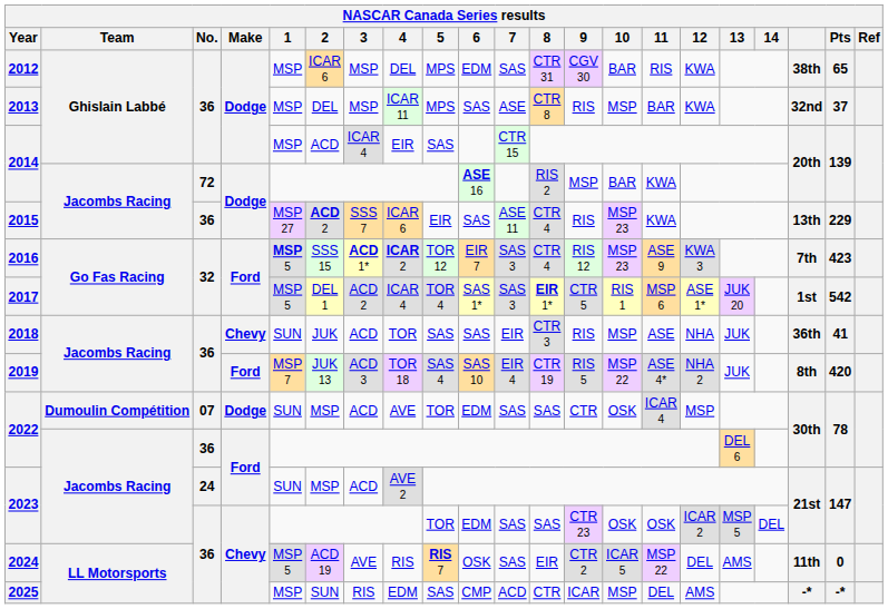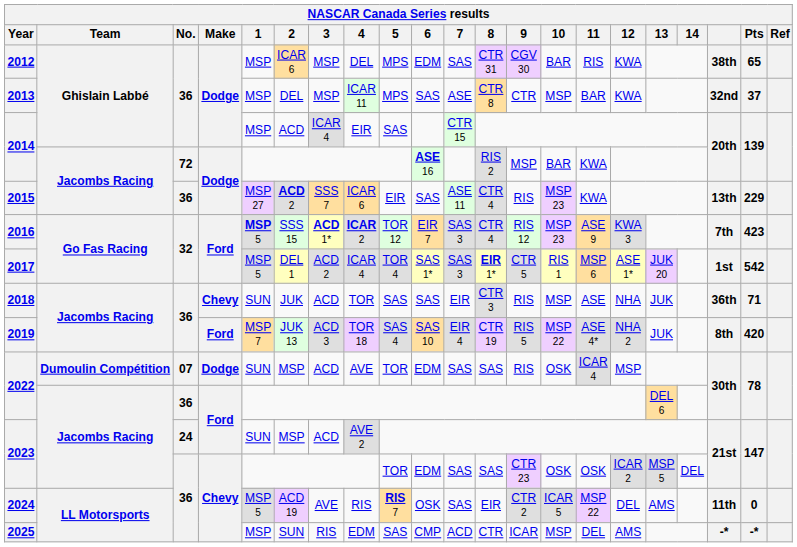 <table class="wikitable" style="text-align:center; font-size:75%">
 <tr>
 <th colspan=21><a href='#'>NASCAR Canada Series</a> results</th>
 </tr>
 <tr>
 <th>Year</th>
 <th>Team</th>
 <th>No.</th>
 <th>Make</th>
 <th>1</th>
 <th>2</th>
 <th>3</th>
 <th>4</th>
 <th>5</th>
 <th>6</th>
 <th>7</th>
 <th>8</th>
 <th>9</th>
 <th>10</th>
 <th>11</th>
 <th>12</th>
 <th>13</th>
 <th>14</th>
 <th></th>
 <th>Pts</th>
 <th>Ref</th>
 </tr>
 <tr>
 <th><a href='#'>2012</a></th>
 <th rowspan=3>Ghislain Labbé</th>
 <th rowspan=3>36</th>
 <th rowspan=3><a href='#'>Dodge</a></th>
 <td><a href='#'>MSP</a></td>
 <td style="background:#FFDF9F;"><a href='#'>ICAR</a><br><small>6</small></td>
 <td><a href='#'>MSP</a></td>
 <td><a href='#'>DEL</a></td>
 <td><a href='#'>MPS</a></td>
 <td><a href='#'>EDM</a></td>
 <td><a href='#'>SAS</a></td>
 <td style="background:#EFCFFF;"><a href='#'>CTR</a><br><small>31</small></td>
 <td style="background:#EFCFFF;"><a href='#'>CGV</a><br><small>30</small></td>
 <td><a href='#'>BAR</a></td>
 <td><a href='#'>RIS</a></td>
 <td><a href='#'>KWA</a></td>
 <td colspan=2></td>
 <th>38th</th>
 <th>65</th>
 <th></th>
 </tr>
 <tr>
 <th><a href='#'>2013</a></th>
 <td><a href='#'>MSP</a></td>
 <td><a href='#'>DEL</a></td>
 <td><a href='#'>MSP</a></td>
 <td style="background:#DFFFDF;"><a href='#'>ICAR</a><br><small>11</small></td>
 <td><a href='#'>MPS</a></td>
 <td><a href='#'>SAS</a></td>
 <td><a href='#'>ASE</a></td>
 <td style="background:#FFDF9F;"><a href='#'>CTR</a><br><small>8</small></td>
-<td><a href='#'>RIS</a></td>
+<td><a href='#'>CTR</a></td>
 <td><a href='#'>MSP</a></td>
 <td><a href='#'>BAR</a></td>
 <td><a href='#'>KWA</a></td>
 <td colspan=2></td>
 <th>32nd</th>
 <th>37</th>
 <th></th>
 </tr>
 <tr>
 <th rowspan=2><a href='#'>2014</a></th>
 <td><a href='#'>MSP</a></td>
 <td><a href='#'>ACD</a></td>
 <td style="background:#DFDFDF;"><a href='#'>ICAR</a><br><small>4</small></td>
 <td><a href='#'>EIR</a></td>
 <td><a href='#'>SAS</a></td>
 <td></td>
 <td style="background:#DFFFDF;"><a href='#'>CTR</a><br><small>15</small></td>
 <td colspan=7></td>
 <th rowspan=2>20th</th>
 <th rowspan=2>139</th>
 <th rowspan=2></th>
 </tr>
 <tr>
 <th rowspan=2><a href='#'>Jacombs Racing</a></th>
 <th>72</th>
 <th rowspan=2><a href='#'>Dodge</a></th>
 <td colspan=5></td>
 <td style="background:#DFFFDF;"><strong><a href='#'>ASE</a></strong><br><small>16</small></td>
 <td></td>
 <td style="background:#DFDFDF;"><a href='#'>RIS</a><br><small>2</small></td>
 <td><a href='#'>MSP</a></td>
 <td><a href='#'>BAR</a></td>
 <td><a href='#'>KWA</a></td>
 <td colspan=3></td>
 </tr>
 <tr>
 <th><a href='#'>2015</a></th>
 <th>36</th>
 <td style="background:#EFCFFF;"><a href='#'>MSP</a><br><small>27</small></td>
 <td style="background:#DFDFDF;"><strong><a href='#'>ACD</a></strong><br><small>2</small></td>
 <td style="background:#FFDF9F;"><a href='#'>SSS</a><br><small>7</small></td>
 <td style="background:#FFDF9F;"><a href='#'>ICAR</a><br><small>6</small></td>
 <td><a href='#'>EIR</a></td>
 <td><a href='#'>SAS</a></td>
 <td style="background:#DFFFDF;"><a href='#'>ASE</a><br><small>11</small></td>
 <td style="background:#DFDFDF;"><a href='#'>CTR</a><br><small>4</small></td>
 <td><a href='#'>RIS</a></td>
 <td style="background:#EFCFFF;"><a href='#'>MSP</a><br><small>23</small></td>
 <td><a href='#'>KWA</a></td>
 <td colspan=3></td>
 <th>13th</th>
 <th>229</th>
 <th></th>
 </tr>
 <tr>
 <th><a href='#'>2016</a></th>
 <th rowspan=2><a href='#'>Go Fas Racing</a></th>
 <th rowspan=2>32</th>
 <th rowspan=2><a href='#'>Ford</a></th>
 <td style="background:#DFDFDF;"><strong><a href='#'>MSP</a></strong><br><small>5</small></td>
 <td style="background:#DFFFDF;"><a href='#'>SSS</a><br><small>15</small></td>
 <td style="background:#FFFFBF;"><strong><a href='#'>ACD</a></strong><br><small>1*</small></td>
 <td style="background:#DFDFDF;"><strong><a href='#'>ICAR</a></strong><br><small>2</small></td>
 <td style="background:#DFFFDF;"><a href='#'>TOR</a><br><small>12</small></td>
 <td style="background:#FFDF9F;"><a href='#'>EIR</a><br><small>7</small></td>
 <td style="background:#DFDFDF;"><a href='#'>SAS</a><br><small>3</small></td>
 <td style="background:#DFDFDF;"><a href='#'>CTR</a><br><small>4</small></td>
 <td style="background:#DFFFDF;"><a href='#'>RIS</a><br><small>12</small></td>
 <td style="background:#EFCFFF;"><a href='#'>MSP</a><br><small>23</small></td>
 <td style="background:#FFDF9F;"><a href='#'>ASE</a><br><small>9</small></td>
 <td style="background:#DFDFDF;"><a href='#'>KWA</a><br><small>3</small></td>
 <td colspan=2></td>
 <th>7th</th>
 <th>423</th>
 <th></th>
 </tr>
 <tr>
 <th><a href='#'>2017</a></th>
 <td style="background:#DFDFDF;"><a href='#'>MSP</a><br><small>5</small></td>
 <td style="background:#FFFFBF;"><a href='#'>DEL</a><br><small>1</small></td>
 <td style="background:#DFDFDF;"><a href='#'>ACD</a><br><small>2</small></td>
 <td style="background:#DFDFDF;"><a href='#'>ICAR</a><br><small>4</small></td>
 <td style="background:#DFDFDF;"><a href='#'>TOR</a><br><small>4</small></td>
 <td style="background:#FFFFBF;"><a href='#'>SAS</a><br><small>1*</small></td>
 <td style="background:#DFDFDF;"><a href='#'>SAS</a><br><small>3</small></td>
 <td style="background:#FFFFBF;"><strong><a href='#'>EIR</a></strong><br><small>1*</small></td>
 <td style="background:#DFDFDF;"><a href='#'>CTR</a><br><small>5</small></td>
 <td style="background:#FFFFBF;"><a href='#'>RIS</a><br><small>1</small></td>
 <td style="background:#FFDF9F;"><a href='#'>MSP</a><br><small>6</small></td>
 <td style="background:#FFFFBF;"><a href='#'>ASE</a><br><small>1*</small></td>
 <td style="background:#EFCFFF;"><a href='#'>JUK</a><br><small>20</small></td>
 <td></td>
 <th>1st</th>
 <th>542</th>
 <th></th>
 </tr>
 <tr>
 <th><a href='#'>2018</a></th>
 <th rowspan=2><a href='#'>Jacombs Racing</a></th>
 <th rowspan=2>36</th>
 <th><a href='#'>Chevy</a></th>
 <td><a href='#'>SUN</a></td>
 <td><a href='#'>JUK</a></td>
 <td><a href='#'>ACD</a></td>
 <td><a href='#'>TOR</a></td>
 <td><a href='#'>SAS</a></td>
 <td><a href='#'>SAS</a></td>
 <td><a href='#'>EIR</a></td>
 <td style="background:#DFDFDF;"><a href='#'>CTR</a><br><small>3</small></td>
 <td><a href='#'>RIS</a></td>
 <td><a href='#'>MSP</a></td>
 <td><a href='#'>ASE</a></td>
 <td><a href='#'>NHA</a></td>
 <td><a href='#'>JUK</a></td>
 <td></td>
 <th>36th</th>
-<th>41</th>
+<th>71</th>
 <th></th>
 </tr>
 <tr>
 <th><a href='#'>2019</a></th>
 <th><a href='#'>Ford</a></th>
 <td style="background:#FFDF9F;"><a href='#'>MSP</a><br><small>7</small></td>
 <td style="background:#DFFFDF;"><a href='#'>JUK</a><br><small>13</small></td>
 <td style="background:#DFDFDF;"><a href='#'>ACD</a><br><small>3</small></td>
 <td style="background:#EFCFFF;"><a href='#'>TOR</a><br><small>18</small></td>
 <td style="background:#DFDFDF;"><a href='#'>SAS</a><br><small>4</small></td>
 <td style="background:#FFDF9F;"><a href='#'>SAS</a><br><small>10</small></td>
 <td style="background:#DFDFDF;"><a href='#'>EIR</a><br><small>4</small></td>
 <td style="background:#EFCFFF;"><a href='#'>CTR</a><br><small>19</small></td>
 <td style="background:#DFDFDF;"><a href='#'>RIS</a><br><small>5</small></td>
 <td style="background:#EFCFFF;"><a href='#'>MSP</a><br><small>22</small></td>
 <td style="background:#DFDFDF;"><a href='#'>ASE</a><br><small>4*</small></td>
 <td style="background:#DFDFDF;"><a href='#'>NHA</a><br><small>2</small></td>
 <td><a href='#'>JUK</a></td>
 <td></td>
 <th>8th</th>
 <th>420</th>
 <th></th>
 </tr>
 <tr>
 <th rowspan=2><a href='#'>2022</a></th>
 <th><a href='#'>Dumoulin Compétition</a></th>
 <th>07</th>
 <th><a href='#'>Dodge</a></th>
 <td><a href='#'>SUN</a></td>
 <td><a href='#'>MSP</a></td>
 <td><a href='#'>ACD</a></td>
 <td><a href='#'>AVE</a></td>
 <td><a href='#'>TOR</a></td>
 <td><a href='#'>EDM</a></td>
 <td><a href='#'>SAS</a></td>
 <td><a href='#'>SAS</a></td>
-<td><a href='#'>CTR</a></td>
+<td><a href='#'>RIS</a></td>
 <td><a href='#'>OSK</a></td>
 <td style="background:#DFDFDF;"><a href='#'>ICAR</a><br><small>4</small></td>
 <td><a href='#'>MSP</a></td>
 <td colspan=2></td>
 <th rowspan=2>30th</th>
 <th rowspan=2>78</th>
 <th rowspan=2></th>
 </tr>
 <tr>
 <th rowspan=3><a href='#'>Jacombs Racing</a></th>
 <th>36</th>
 <th rowspan=2><a href='#'>Ford</a></th>
 <td colspan=12></td>
 <td style="background:#FFDF9F;"><a href='#'>DEL</a><br><small>6</small></td>
 </tr>
 <tr>
 <th rowspan=2><a href='#'>2023</a></th>
 <th>24</th>
 <td><a href='#'>SUN</a></td>
 <td><a href='#'>MSP</a></td>
 <td><a href='#'>ACD</a></td>
 <td style="background:#DFDFDF;"><a href='#'>AVE</a><br><small>2</small></td>
 <td colspan=10></td>
 <th rowspan=2>21st</th>
 <th rowspan=2>147</th>
 <th rowspan=2></th>
 </tr>
 <tr>
 <th rowspan="3">36</th>
 <th rowspan="3"><a href='#'>Chevy</a></th>
 <td colspan=4></td>
 <td><a href='#'>TOR</a></td>
 <td><a href='#'>EDM</a></td>
 <td><a href='#'>SAS</a></td>
 <td><a href='#'>SAS</a></td>
 <td style="background:#EFCFFF;"><a href='#'>CTR</a><br><small>23</small></td>
 <td><a href='#'>OSK</a></td>
 <td><a href='#'>OSK</a></td>
 <td style="background:#DFDFDF;"><a href='#'>ICAR</a><br><small>2</small></td>
 <td style="background:#DFDFDF;"><a href='#'>MSP</a><br><small>5</small></td>
 <td><a href='#'>DEL</a></td>
 </tr>
 <tr>
 <th><a href='#'>2024</a></th>
 <th rowspan="2"><a href='#'>LL Motorsports</a></th>
 <td style="background:#DFDFDF;"><a href='#'>MSP</a><br><small>5</small></td>
 <td style="background:#EFCFFF;"><a href='#'>ACD</a><br><small>19</small></td>
 <td><a href='#'>AVE</a></td>
 <td><a href='#'>RIS</a></td>
 <td style="background:#FFDF9F;"><strong><a href='#'>RIS</a></strong><br><small>7</small></td>
 <td><a href='#'>OSK</a></td>
 <td><a href='#'>SAS</a></td>
 <td><a href='#'>EIR</a></td>
 <td style="background:#DFDFDF;"><a href='#'>CTR</a><br><small>2</small></td>
 <td style="background:#DFDFDF;"><a href='#'>ICAR</a><br><small>5</small></td>
 <td style="background:#EFCFFF;"><a href='#'>MSP</a><br><small>22</small></td>
 <td><a href='#'>DEL</a></td>
 <td><a href='#'>AMS</a></td>
 <td></td>
 <th>11th</th>
 <th>0</th>
 <th></th>
 </tr>
 <tr>
 <th><a href='#'>2025</a></th>
 <td><a href='#'>MSP</a></td>
 <td><a href='#'>SUN</a></td>
 <td><a href='#'>RIS</a></td>
 <td><a href='#'>EDM</a></td>
 <td><a href='#'>SAS</a></td>
 <td><a href='#'>CMP</a></td>
 <td><a href='#'>ACD</a></td>
 <td><a href='#'>CTR</a></td>
 <td><a href='#'>ICAR</a></td>
 <td><a href='#'>MSP</a></td>
 <td><a href='#'>DEL</a></td>
 <td><a href='#'>AMS</a></td>
 <td colspan="2"></td>
 <th>-*</th>
 <th>-*</th>
 <th></th>
 </tr>
 </table>
